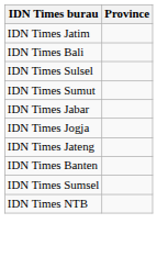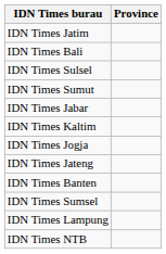 <table class="wikitable">
 <tr>
 <th>IDN Times burau</th>
 <th>Province</th>
 </tr>
 <tr>
 <td>IDN Times Jatim</td>
 <td></td>
 </tr>
 <tr>
 <td>IDN Times Bali</td>
 <td></td>
 </tr>
 <tr>
 <td>IDN Times Sulsel</td>
 <td></td>
 </tr>
 <tr>
 <td>IDN Times Sumut</td>
 <td></td>
 </tr>
 <tr>
 <td>IDN Times Jabar</td>
 <td></td>
 </tr>
 <tr>
+<td>IDN Times Kaltim</td>
+<td></td>
+</tr>
+<tr>
 <td>IDN Times Jogja</td>
 <td></td>
 </tr>
 <tr>
 <td>IDN Times Jateng</td>
 <td></td>
 </tr>
 <tr>
 <td>IDN Times Banten</td>
 <td></td>
 </tr>
 <tr>
 <td>IDN Times Sumsel</td>
 <td></td>
 </tr>
 <tr>
+<td>IDN Times Lampung</td>
+<td></td>
+</tr>
+<tr>
 <td>IDN Times NTB</td>
 <td></td>
 </tr>
 </table>
